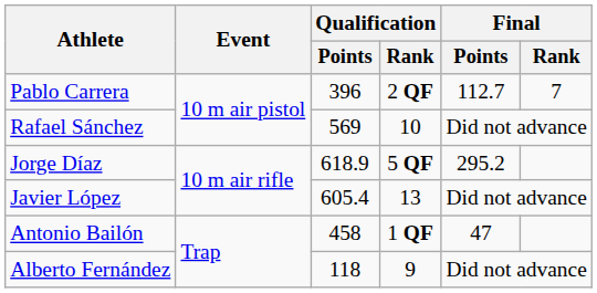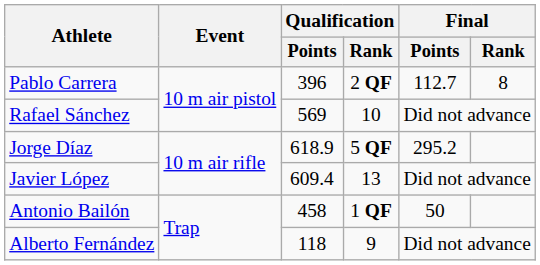 <table class="wikitable" style="font-size:90%">
 <tr>
 <th rowspan="2">Athlete</th>
 <th rowspan="2">Event</th>
 <th colspan=2>Qualification</th>
 <th colspan=2>Final</th>
 </tr>
 <tr style="font-size:95%">
 <th>Points</th>
 <th>Rank</th>
 <th>Points</th>
 <th>Rank</th>
 </tr>
 <tr align=center>
 <td align=left><a href='#'>Pablo Carrera</a></td>
 <td align=left rowspan=2><a href='#'>10 m air pistol</a></td>
 <td>396</td>
 <td>2 <strong>QF</strong></td>
 <td>112.7</td>
-<td>7</td>
+<td>8</td>
 </tr>
 <tr align=center>
 <td align=left><a href='#'>Rafael Sánchez</a></td>
 <td>569</td>
 <td>10</td>
 <td colspan=2>Did not advance</td>
 </tr>
 <tr align=center>
 <td align=left><a href='#'>Jorge Díaz</a></td>
 <td align=left rowspan=2><a href='#'>10 m air rifle</a></td>
 <td>618.9</td>
 <td>5 <strong>QF</strong></td>
 <td>295.2</td>
 <td></td>
 </tr>
 <tr align=center>
 <td align=left><a href='#'>Javier López</a></td>
-<td>605.4</td>
+<td>609.4</td>
 <td>13</td>
 <td colspan=2>Did not advance</td>
 </tr>
 <tr align=center>
 <td align=left><a href='#'>Antonio Bailón</a></td>
 <td align=left rowspan=2><a href='#'>Trap</a></td>
 <td>458</td>
 <td>1 <strong>QF</strong></td>
-<td>47</td>
+<td>50</td>
 <td></td>
 </tr>
 <tr align=center>
 <td align=left><a href='#'>Alberto Fernández</a></td>
 <td>118</td>
 <td>9</td>
 <td colspan=2>Did not advance</td>
 </tr>
 </table>
